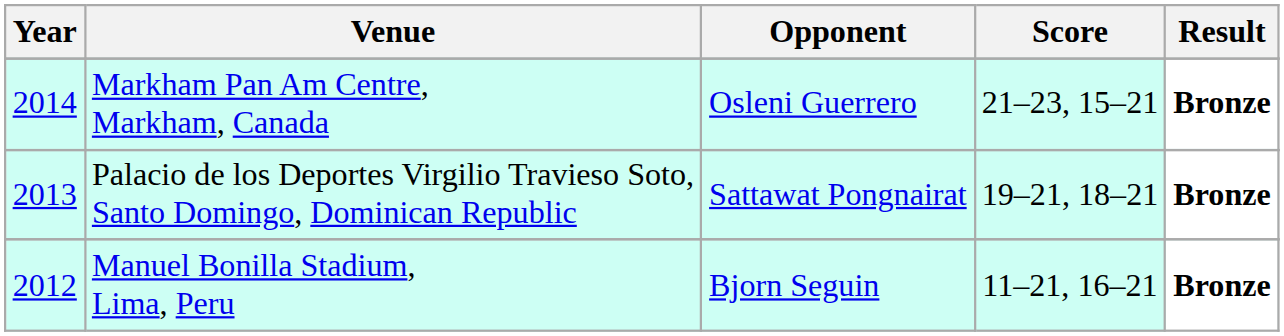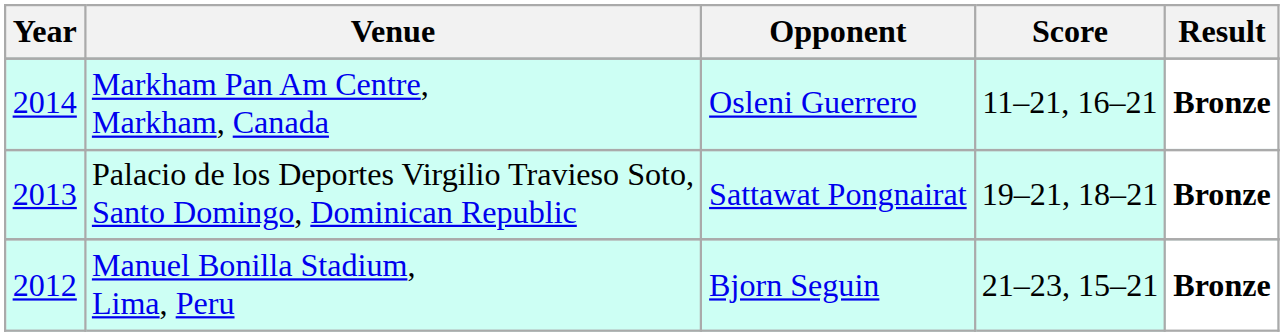 <table class="sortable wikitable" style="font-size: 90%;">
 <tr>
 <th>Year</th>
 <th>Venue</th>
 <th>Opponent</th>
 <th>Score</th>
 <th>Result</th>
 </tr>
 <tr>
 </tr>
 <tr style="background:#CDFFF4">
 <td align="center"><a href='#'>2014</a></td>
 <td align="left"><a href='#'>Markham Pan Am Centre</a>,<br> <a href='#'>Markham</a>, <a href='#'>Canada</a></td>
 <td align="left"> <a href='#'>Osleni Guerrero</a></td>
-<td align="center">21–23, 15–21</td>
+<td align="center">11–21, 16–21</td>
 <td style="text-align:left; background:white"> <strong>Bronze</strong></td>
 </tr>
 <tr>
 </tr>
 <tr style="background:#CDFFF4">
 <td align="center"><a href='#'>2013</a></td>
 <td align="left">Palacio de los Deportes Virgilio Travieso Soto,<br> <a href='#'>Santo Domingo</a>, <a href='#'>Dominican Republic</a></td>
 <td align="left"> <a href='#'>Sattawat Pongnairat</a></td>
 <td align="center">19–21, 18–21</td>
 <td style="text-align:left; background:white"> <strong>Bronze</strong></td>
 </tr>
 <tr>
 </tr>
 <tr style="background:#CDFFF4">
 <td align="center"><a href='#'>2012</a></td>
 <td align="left"><a href='#'>Manuel Bonilla Stadium</a>,<br> <a href='#'>Lima</a>, <a href='#'>Peru</a></td>
 <td align="left"> <a href='#'>Bjorn Seguin</a></td>
-<td align="center">11–21, 16–21</td>
+<td align="center">21–23, 15–21</td>
 <td style="text-align:left; background:white"> <strong>Bronze</strong></td>
 </tr>
 </table>
